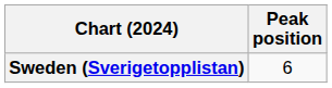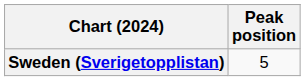 <table class="wikitable plainrowheaders" style="text-align:center">
 <tr>
 <th scope="col">Chart (2024)</th>
 <th scope="col">Peak<br>position</th>
 </tr>
 <tr>
 <th scope="row">Sweden (<a href='#'>Sverigetopplistan</a>)</th>
-<td>6</td>
+<td>5</td>
 </tr>
 </table>
